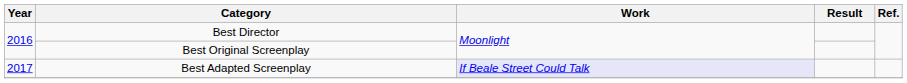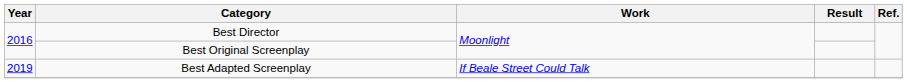 <table class="wikitable">
 <tr>
 <th scope="col" style="width:1em;">Year</th>
 <th scope="col" style="width:39em;">Category</th>
 <th scope="col" style="width:33em;">Work</th>
 <th scope="col" style="width:5em;">Result</th>
 <th>Ref.</th>
 </tr>
 <tr>
 <td rowspan="2" align="center"><a href='#'>2016</a></td>
 <td align="center">Best Director</td>
 <td rowspan="2"><em><a href='#'>Moonlight</a></em></td>
 <td></td>
 <td rowspan="2"></td>
 </tr>
 <tr>
 <td align="center">Best Original Screenplay</td>
 <td></td>
 </tr>
 <tr>
-<td align="center"><a href='#'>2017</a></td>
+<td align="center"><a href='#'>2019</a></td>
 <td align="center">Best Adapted Screenplay</td>
-<td style="background: lavender;"><em><a href='#'>If Beale Street Could Talk</a></em></td>
+<td><em><a href='#'>If Beale Street Could Talk</a></em></td>
 <td></td>
 <td></td>
 </tr>
 <tr>
 </tr>
 </table>
